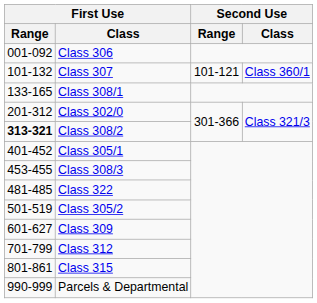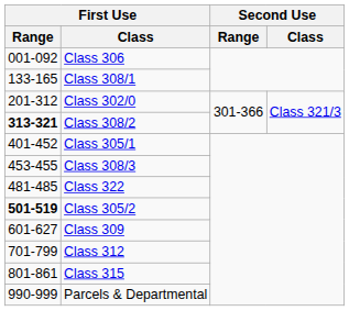 <table class="wikitable">
 <tr>
 <th colspan=2>First Use</th>
 <th colspan=2>Second Use</th>
 </tr>
 <tr>
 <th>Range</th>
 <th>Class</th>
 <th>Range</th>
 <th>Class</th>
 </tr>
 <tr>
 <td>001-092</td>
 <td><a href='#'>Class 306</a></td>
-</tr>
-<tr>
-<td>101-132</td>
-<td><a href='#'>Class 307</a></td>
-<td>101-121</td>
-<td><a href='#'>Class 360/1</a></td>
 </tr>
 <tr>
 <td>133-165</td>
 <td><a href='#'>Class 308/1</a></td>
 </tr>
 <tr>
 <td>201-312</td>
 <td><a href='#'>Class 302/0</a></td>
 <td rowspan=2>301-366</td>
 <td rowspan=2><a href='#'>Class 321/3</a></td>
 </tr>
 <tr>
 <td><strong>313-321</strong></td>
 <td><a href='#'>Class 308/2</a></td>
 </tr>
 <tr>
 <td>401-452</td>
 <td><a href='#'>Class 305/1</a></td>
 </tr>
 <tr>
 <td>453-455</td>
 <td><a href='#'>Class 308/3</a></td>
 </tr>
 <tr>
 <td>481-485</td>
 <td><a href='#'>Class 322</a></td>
 </tr>
 <tr>
-<td>501-519</td>
+<td><strong>501-519</strong></td>
 <td><a href='#'>Class 305/2</a></td>
 </tr>
 <tr>
 <td>601-627</td>
 <td><a href='#'>Class 309</a></td>
 </tr>
 <tr>
 <td>701-799</td>
 <td><a href='#'>Class 312</a></td>
 </tr>
 <tr>
 <td>801-861</td>
 <td><a href='#'>Class 315</a></td>
 </tr>
 <tr>
 <td>990-999</td>
 <td>Parcels & Departmental</td>
 </tr>
 </table>
